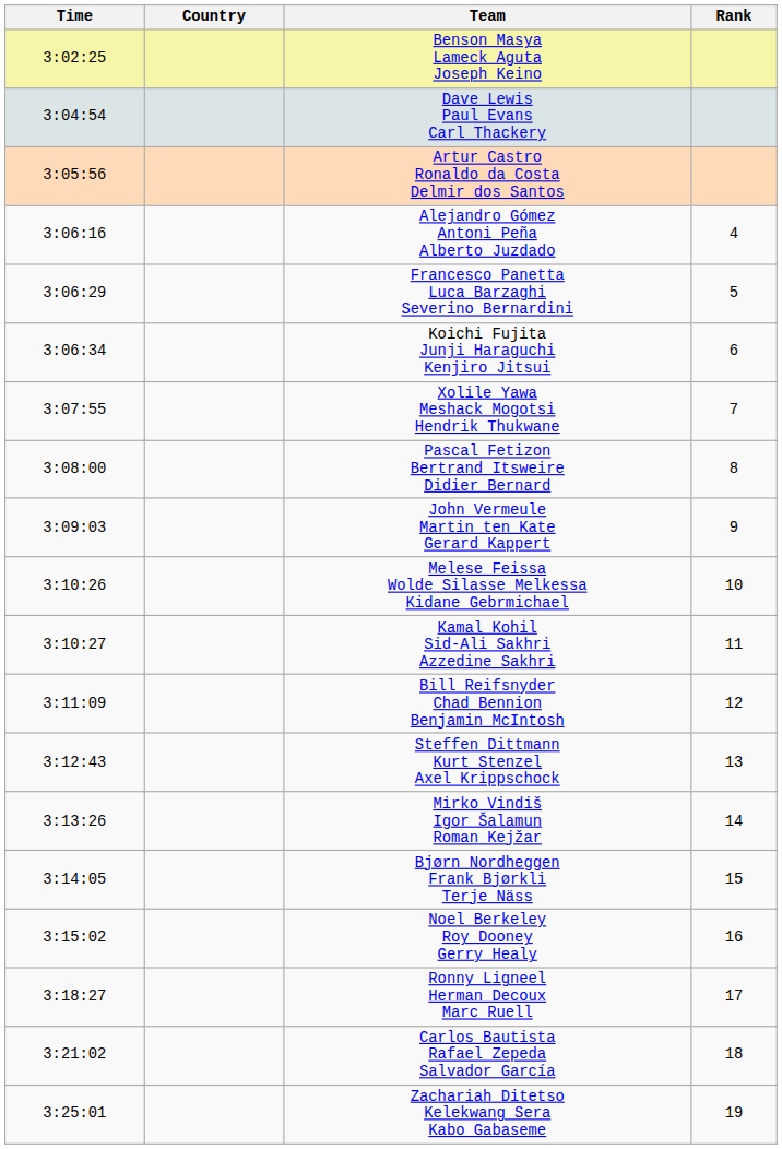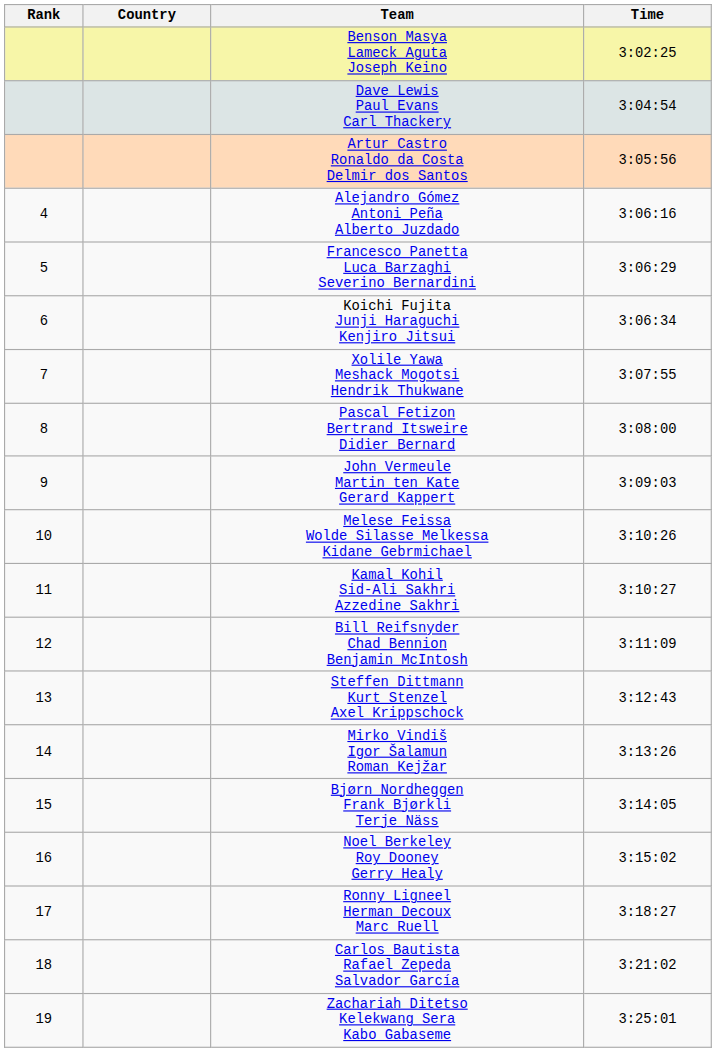 <table class="wikitable sortable" style=" text-align:center; font-size:95%;" width="50%">
 <tr>
-<th>Time</th>
+<th>Rank</th>
 <th>Country</th>
 <th>Team</th>
-<th>Rank</th>
+<th>Time</th>
 </tr>
 <tr bgcolor="#F7F6A8">
-<td>3:02:25</td>
+<td align=center></td>
 <td></td>
 <td><a href='#'>Benson Masya</a><br><a href='#'>Lameck Aguta</a><br><a href='#'>Joseph Keino</a></td>
-<td align=center></td>
+<td>3:02:25</td>
 </tr>
 <tr bgcolor="#DCE5E5">
-<td>3:04:54</td>
+<td align=center></td>
 <td></td>
 <td><a href='#'>Dave Lewis</a><br><a href='#'>Paul Evans</a><br><a href='#'>Carl Thackery</a></td>
-<td align=center></td>
+<td>3:04:54</td>
 </tr>
 <tr bgcolor="#FFDAB9">
-<td>3:05:56</td>
+<td align=center></td>
 <td></td>
 <td><a href='#'>Artur Castro</a><br><a href='#'>Ronaldo da Costa</a><br><a href='#'>Delmir dos Santos</a></td>
-<td align=center></td>
+<td>3:05:56</td>
 </tr>
 <tr>
-<td>3:06:16</td>
+<td align=center>4</td>
 <td></td>
 <td><a href='#'>Alejandro Gómez</a><br><a href='#'>Antoni Peña</a><br><a href='#'>Alberto Juzdado</a></td>
-<td align=center>4</td>
+<td>3:06:16</td>
 </tr>
 <tr>
-<td>3:06:29</td>
+<td align=center>5</td>
 <td></td>
 <td><a href='#'>Francesco Panetta</a><br><a href='#'>Luca Barzaghi</a><br><a href='#'>Severino Bernardini</a></td>
-<td align=center>5</td>
+<td>3:06:29</td>
 </tr>
 <tr>
-<td>3:06:34</td>
+<td align=center>6</td>
 <td></td>
 <td>Koichi Fujita<br><a href='#'>Junji Haraguchi</a><br><a href='#'>Kenjiro Jitsui</a></td>
-<td align=center>6</td>
+<td>3:06:34</td>
 </tr>
 <tr>
-<td>3:07:55</td>
+<td align=center>7</td>
 <td></td>
 <td><a href='#'>Xolile Yawa</a><br><a href='#'>Meshack Mogotsi</a><br><a href='#'>Hendrik Thukwane</a></td>
-<td align=center>7</td>
+<td>3:07:55</td>
 </tr>
 <tr>
-<td>3:08:00</td>
+<td align=center>8</td>
 <td></td>
 <td><a href='#'>Pascal Fetizon</a><br><a href='#'>Bertrand Itsweire</a><br><a href='#'>Didier Bernard</a></td>
-<td align=center>8</td>
+<td>3:08:00</td>
 </tr>
 <tr>
-<td>3:09:03</td>
+<td align=center>9</td>
 <td></td>
 <td><a href='#'>John Vermeule</a><br><a href='#'>Martin ten Kate</a><br><a href='#'>Gerard Kappert</a></td>
-<td align=center>9</td>
+<td>3:09:03</td>
 </tr>
 <tr>
-<td>3:10:26</td>
+<td align=center>10</td>
 <td></td>
 <td><a href='#'>Melese Feissa</a><br><a href='#'>Wolde Silasse Melkessa</a><br><a href='#'>Kidane Gebrmichael</a></td>
-<td align=center>10</td>
+<td>3:10:26</td>
 </tr>
 <tr>
-<td>3:10:27</td>
+<td align=center>11</td>
 <td></td>
 <td><a href='#'>Kamal Kohil</a><br><a href='#'>Sid-Ali Sakhri</a><br><a href='#'>Azzedine Sakhri</a></td>
-<td align=center>11</td>
+<td>3:10:27</td>
 </tr>
 <tr>
-<td>3:11:09</td>
+<td align=center>12</td>
 <td></td>
 <td><a href='#'>Bill Reifsnyder</a><br><a href='#'>Chad Bennion</a><br><a href='#'>Benjamin McIntosh</a></td>
-<td align=center>12</td>
+<td>3:11:09</td>
 </tr>
 <tr>
-<td>3:12:43</td>
+<td align=center>13</td>
 <td></td>
 <td><a href='#'>Steffen Dittmann</a><br><a href='#'>Kurt Stenzel</a><br><a href='#'>Axel Krippschock</a></td>
-<td align=center>13</td>
+<td>3:12:43</td>
 </tr>
 <tr>
-<td>3:13:26</td>
+<td align=center>14</td>
 <td></td>
 <td><a href='#'>Mirko Vindiš</a><br><a href='#'>Igor Šalamun</a><br><a href='#'>Roman Kejžar</a></td>
-<td align=center>14</td>
+<td>3:13:26</td>
 </tr>
 <tr>
-<td>3:14:05</td>
+<td align=center>15</td>
 <td></td>
 <td><a href='#'>Bjørn Nordheggen</a><br><a href='#'>Frank Bjørkli</a><br><a href='#'>Terje Näss</a></td>
-<td align=center>15</td>
+<td>3:14:05</td>
 </tr>
 <tr>
-<td>3:15:02</td>
+<td align=center>16</td>
 <td></td>
 <td><a href='#'>Noel Berkeley</a><br><a href='#'>Roy Dooney</a><br><a href='#'>Gerry Healy</a></td>
-<td align=center>16</td>
+<td>3:15:02</td>
 </tr>
 <tr>
-<td>3:18:27</td>
+<td align=center>17</td>
 <td></td>
 <td><a href='#'>Ronny Ligneel</a><br><a href='#'>Herman Decoux</a><br><a href='#'>Marc Ruell</a></td>
-<td align=center>17</td>
+<td>3:18:27</td>
 </tr>
 <tr>
-<td>3:21:02</td>
+<td align=center>18</td>
 <td></td>
 <td><a href='#'>Carlos Bautista</a><br><a href='#'>Rafael Zepeda</a><br><a href='#'>Salvador García</a></td>
-<td align=center>18</td>
+<td>3:21:02</td>
 </tr>
 <tr>
-<td>3:25:01</td>
+<td align=center>19</td>
 <td></td>
 <td><a href='#'>Zachariah Ditetso</a><br><a href='#'>Kelekwang Sera</a><br><a href='#'>Kabo Gabaseme</a></td>
-<td align=center>19</td>
+<td>3:25:01</td>
 </tr>
 </table>
